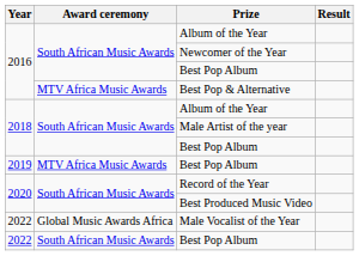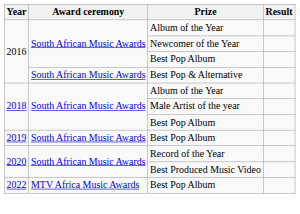 <table class ="wikitable">
 <tr>
 <th>Year</th>
 <th>Award ceremony</th>
 <th>Prize</th>
 <th>Result</th>
 </tr>
 <tr>
 <td rowspan="4">2016</td>
 <td rowspan="3"><a href='#'>South African Music Awards</a></td>
 <td>Album of the Year</td>
 <td></td>
 </tr>
 <tr>
 <td>Newcomer of the Year</td>
 <td></td>
 </tr>
 <tr>
 <td>Best Pop Album</td>
 <td></td>
 </tr>
 <tr>
-<td><a href='#'>MTV Africa Music Awards</a></td>
+<td><a href='#'>South African Music Awards</a></td>
 <td>Best Pop & Alternative</td>
 <td></td>
 </tr>
 <tr>
 <td rowspan="3"><a href='#'>2018</a></td>
 <td rowspan="3"><a href='#'>South African Music Awards</a></td>
 <td>Album of the Year</td>
 </tr>
 <tr>
 <td>Male Artist of the year</td>
 <td></td>
 </tr>
 <tr>
 <td>Best Pop Album</td>
 <td></td>
 </tr>
 <tr>
 <td><a href='#'>2019</a></td>
-<td><a href='#'>MTV Africa Music Awards</a></td>
+<td><a href='#'>South African Music Awards</a></td>
 <td>Best Pop Album</td>
 <td></td>
 </tr>
 <tr>
 <td rowspan="2"><a href='#'>2020</a></td>
 <td rowspan="2"><a href='#'>South African Music Awards</a></td>
 <td>Record of the Year</td>
 <td></td>
 </tr>
 <tr>
 <td>Best Produced Music Video</td>
 <td></td>
 </tr>
 <tr>
-<td>2022</td>
-<td>Global Music Awards Africa</td>
-<td>Male Vocalist of the Year</td>
-<td></td>
-</tr>
-<tr>
 <td><a href='#'>2022</a></td>
-<td><a href='#'>South African Music Awards</a></td>
+<td><a href='#'>MTV Africa Music Awards</a></td>
 <td>Best Pop Album</td>
 <td></td>
 </tr>
 </table>
